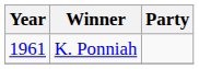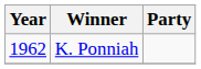 <table class="wikitable sortable">
 <tr>
 <th>Year</th>
 <th>Winner</th>
 <th colspan="2">Party</th>
 </tr>
 <tr>
-<td><a href='#'>1961</a></td>
+<td><a href='#'>1962</a></td>
 <td><a href='#'>K. Ponniah</a></td>
 <td></td>
 </tr>
 <tr>
 </tr>
 </table>
